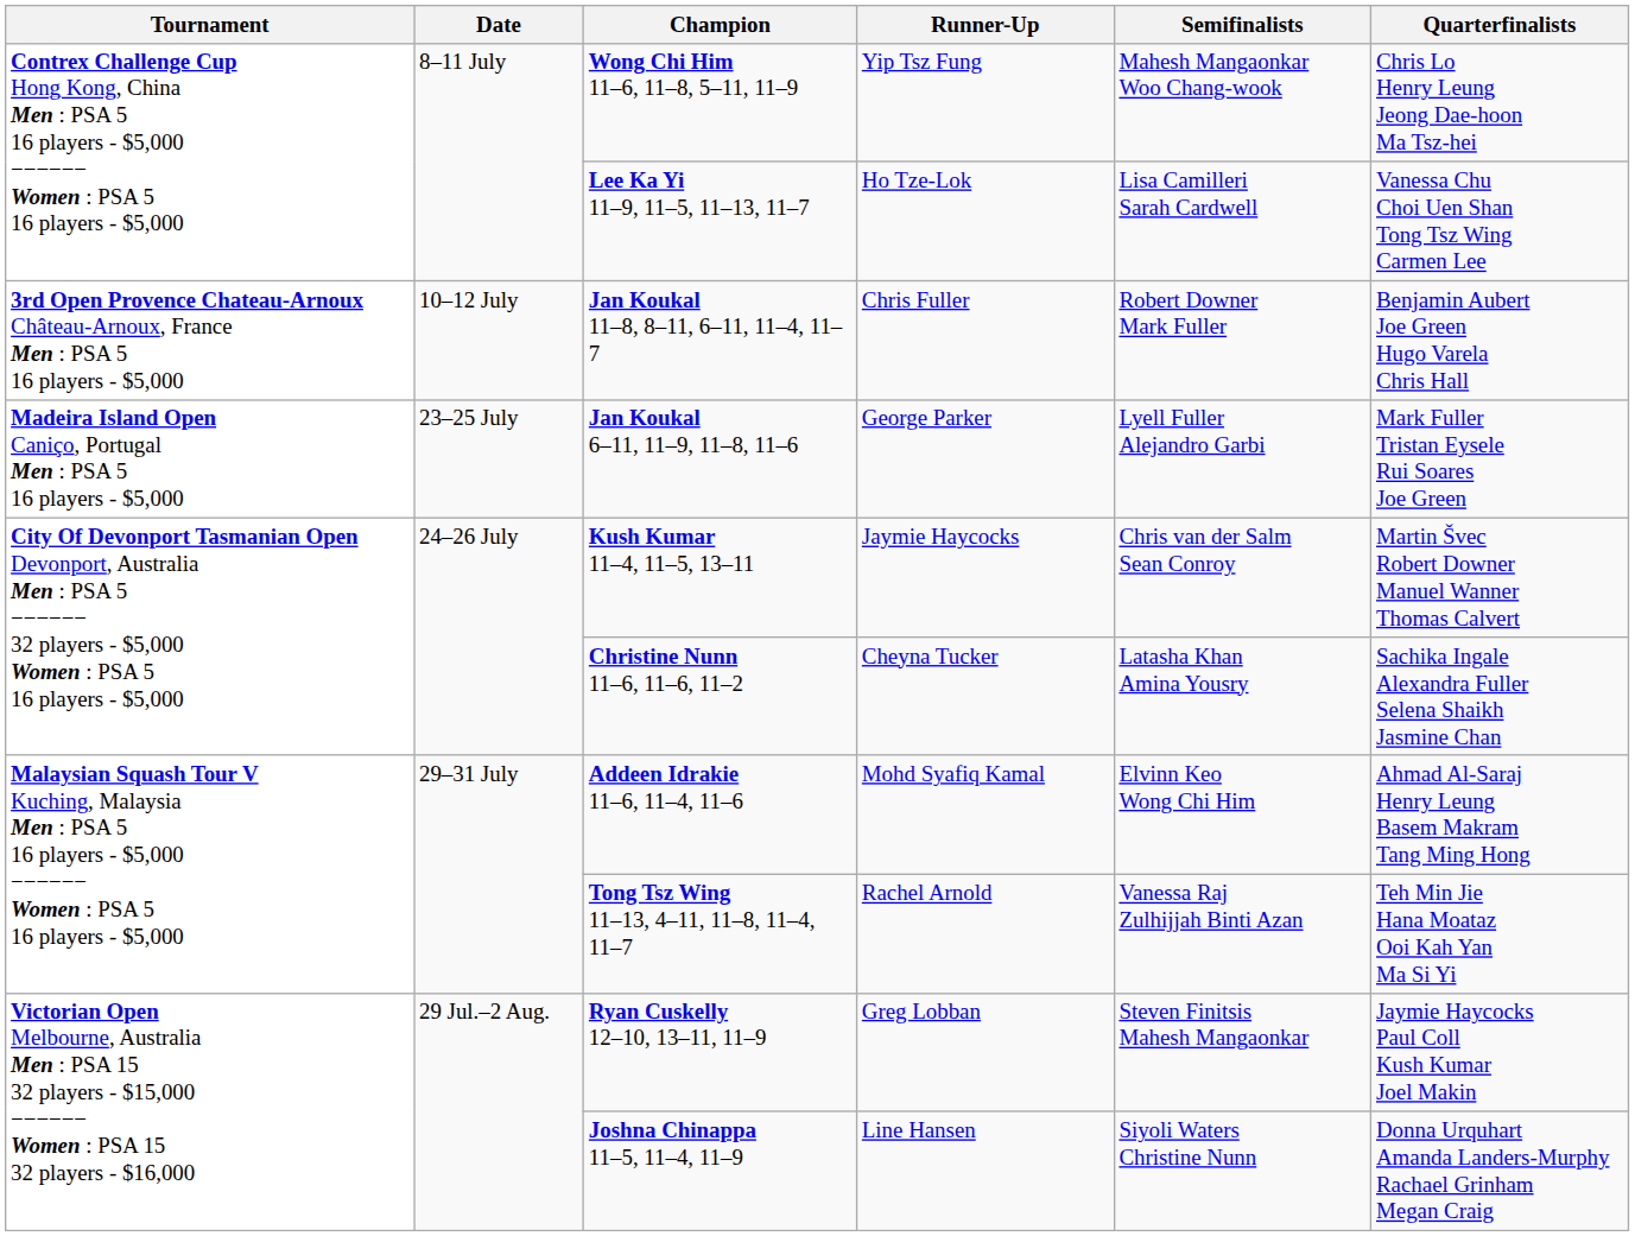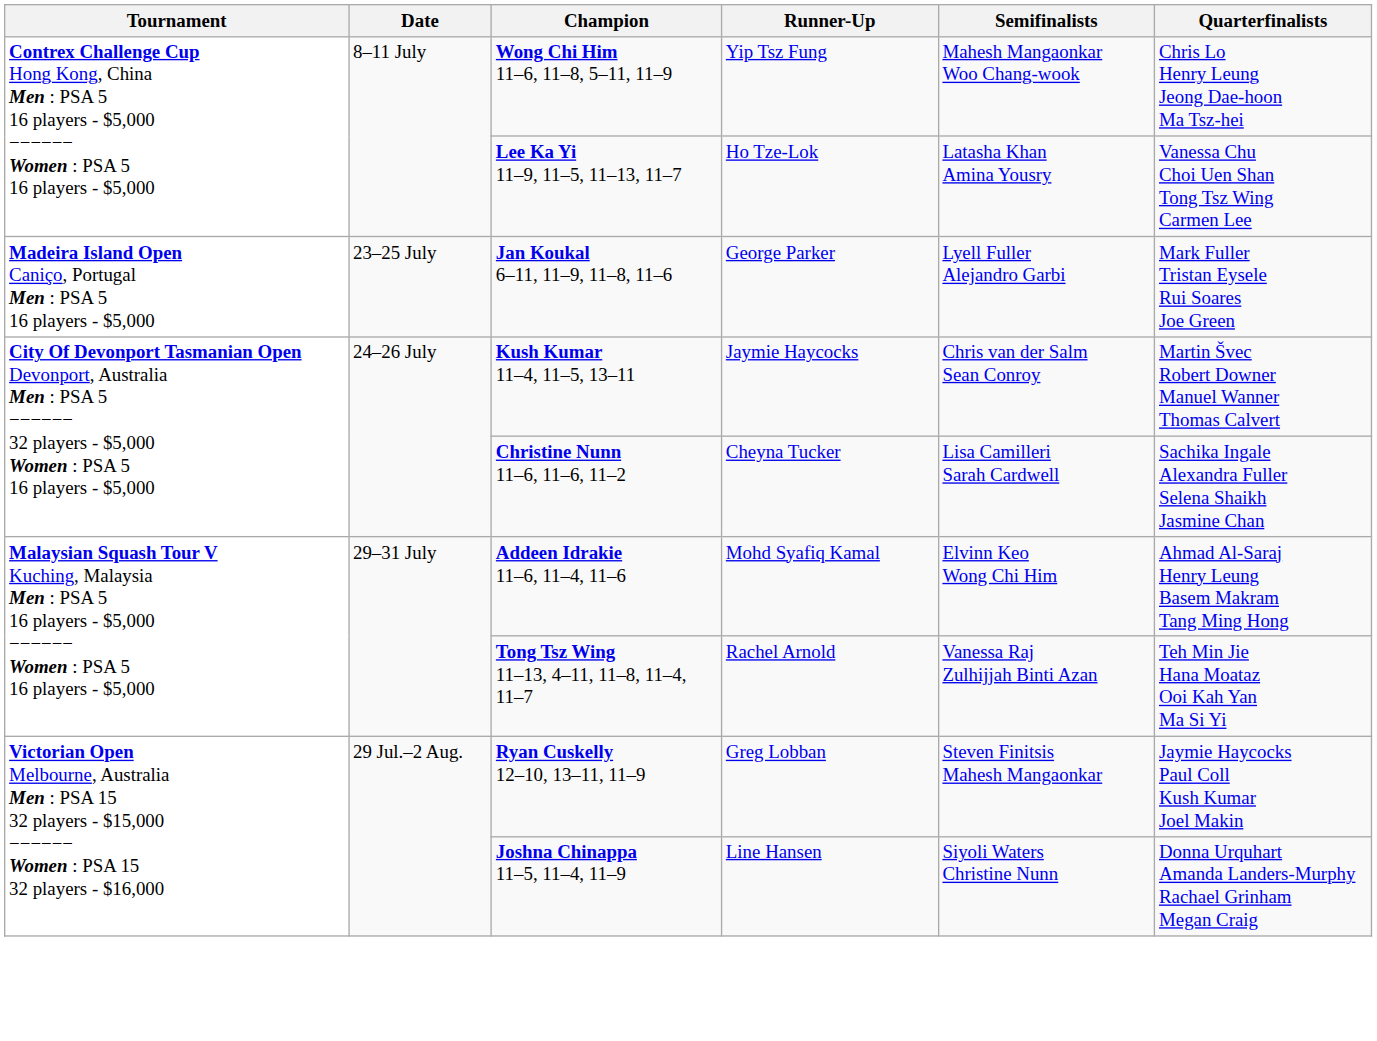 <table class="wikitable" style="font-size:88%">
 <tr>
 <th width=250>Tournament</th>
 <th width=100>Date</th>
 <th width=165>Champion</th>
 <th width=155>Runner-Up</th>
 <th width=155>Semifinalists</th>
 <th width=155>Quarterfinalists</th>
 </tr>
 <tr valign=top>
 <td rowspan=2 style="background:#fff;"><strong><a href='#'>Contrex Challenge Cup</a></strong><br> <a href='#'>Hong Kong</a>, China<br><strong> <em>Men</em> </strong>: PSA 5<br>16 players - $5,000<br>−−−−−−<br><strong> <em>Women</em> </strong>: PSA 5<br>16 players - $5,000</td>
 <td rowspan=2>8–11 July</td>
 <td> <strong><a href='#'>Wong Chi Him</a></strong><br>11–6, 11–8, 5–11, 11–9</td>
 <td> <a href='#'>Yip Tsz Fung</a></td>
 <td> <a href='#'>Mahesh Mangaonkar</a><br> <a href='#'>Woo Chang-wook</a></td>
 <td> <a href='#'>Chris Lo</a><br> <a href='#'>Henry Leung</a><br> <a href='#'>Jeong Dae-hoon</a><br> <a href='#'>Ma Tsz-hei</a></td>
 </tr>
 <tr valign=top>
 <td> <strong><a href='#'>Lee Ka Yi</a></strong><br>11–9, 11–5, 11–13, 11–7</td>
 <td> <a href='#'>Ho Tze-Lok</a></td>
-<td> <a href='#'>Lisa Camilleri</a><br> <a href='#'>Sarah Cardwell</a></td>
+<td> <a href='#'>Latasha Khan</a><br> <a href='#'>Amina Yousry</a></td>
 <td> <a href='#'>Vanessa Chu</a><br> <a href='#'>Choi Uen Shan</a><br> <a href='#'>Tong Tsz Wing</a><br> <a href='#'>Carmen Lee</a></td>
-</tr>
-<tr valign=top>
-<td style="background:#fff;"><strong><a href='#'>3rd Open Provence Chateau-Arnoux</a></strong><br> <a href='#'>Château-Arnoux</a>, France<br><strong> <em>Men</em> </strong>: PSA 5<br>16 players - $5,000</td>
-<td>10–12 July</td>
-<td> <strong><a href='#'>Jan Koukal</a></strong><br>11–8, 8–11, 6–11, 11–4, 11–7</td>
-<td> <a href='#'>Chris Fuller</a></td>
-<td> <a href='#'>Robert Downer</a><br> <a href='#'>Mark Fuller</a></td>
-<td> <a href='#'>Benjamin Aubert</a><br> <a href='#'>Joe Green</a><br> <a href='#'>Hugo Varela</a><br> <a href='#'>Chris Hall</a></td>
 </tr>
 <tr valign=top>
 <td style="background:#fff;"><strong><a href='#'>Madeira Island Open</a></strong><br> <a href='#'>Caniço</a>, Portugal<br><strong> <em>Men</em> </strong>: PSA 5<br>16 players - $5,000</td>
 <td>23–25 July</td>
 <td> <strong><a href='#'>Jan Koukal</a></strong><br>6–11, 11–9, 11–8, 11–6</td>
 <td> <a href='#'>George Parker</a></td>
 <td> <a href='#'>Lyell Fuller</a><br> <a href='#'>Alejandro Garbi</a></td>
 <td> <a href='#'>Mark Fuller</a><br> <a href='#'>Tristan Eysele</a><br> <a href='#'>Rui Soares</a><br> <a href='#'>Joe Green</a></td>
 </tr>
 <tr valign=top>
 <td rowspan=2 style="background:#fff;"><strong><a href='#'>City Of Devonport Tasmanian Open</a></strong><br> <a href='#'>Devonport</a>, Australia<br><strong> <em>Men</em> </strong>: PSA 5<br>−−−−−−<br>32 players - $5,000<br><strong> <em>Women</em> </strong>: PSA 5<br>16 players - $5,000</td>
 <td rowspan=2>24–26 July</td>
 <td> <strong><a href='#'>Kush Kumar</a></strong><br>11–4, 11–5, 13–11</td>
 <td> <a href='#'>Jaymie Haycocks</a></td>
 <td> <a href='#'>Chris van der Salm</a><br> <a href='#'>Sean Conroy</a></td>
 <td> <a href='#'>Martin Švec</a><br> <a href='#'>Robert Downer</a><br> <a href='#'>Manuel Wanner</a><br> <a href='#'>Thomas Calvert</a></td>
 </tr>
 <tr valign=top>
 <td> <strong><a href='#'>Christine Nunn</a></strong><br>11–6, 11–6, 11–2</td>
 <td> <a href='#'>Cheyna Tucker</a></td>
-<td> <a href='#'>Latasha Khan</a><br> <a href='#'>Amina Yousry</a></td>
+<td> <a href='#'>Lisa Camilleri</a><br> <a href='#'>Sarah Cardwell</a></td>
 <td> <a href='#'>Sachika Ingale</a><br> <a href='#'>Alexandra Fuller</a><br> <a href='#'>Selena Shaikh</a><br> <a href='#'>Jasmine Chan</a></td>
 </tr>
 <tr valign=top>
 <td rowspan=2 style="background:#fff;"><strong><a href='#'>Malaysian Squash Tour V</a></strong><br> <a href='#'>Kuching</a>, Malaysia<br><strong> <em>Men</em> </strong>: PSA 5<br>16 players - $5,000<br>−−−−−−<br><strong> <em>Women</em> </strong>: PSA 5<br>16 players - $5,000</td>
 <td rowspan=2>29–31 July</td>
 <td> <strong><a href='#'>Addeen Idrakie</a></strong><br>11–6, 11–4, 11–6</td>
 <td> <a href='#'>Mohd Syafiq Kamal</a></td>
 <td> <a href='#'>Elvinn Keo</a><br> <a href='#'>Wong Chi Him</a></td>
 <td> <a href='#'>Ahmad Al-Saraj</a><br> <a href='#'>Henry Leung</a><br> <a href='#'>Basem Makram</a><br> <a href='#'>Tang Ming Hong</a></td>
 </tr>
 <tr valign=top>
 <td> <strong><a href='#'>Tong Tsz Wing</a></strong><br>11–13, 4–11, 11–8, 11–4, 11–7</td>
 <td> <a href='#'>Rachel Arnold</a></td>
 <td> <a href='#'>Vanessa Raj</a><br> <a href='#'>Zulhijjah Binti Azan</a></td>
 <td> <a href='#'>Teh Min Jie</a><br> <a href='#'>Hana Moataz</a><br> <a href='#'>Ooi Kah Yan</a><br> <a href='#'>Ma Si Yi</a></td>
 </tr>
 <tr valign=top>
 <td rowspan=2 style="background:#fff;"><strong><a href='#'>Victorian Open</a></strong><br> <a href='#'>Melbourne</a>, Australia<br><strong> <em>Men</em> </strong>: PSA 15<br>32 players - $15,000<br>−−−−−−<br><strong> <em>Women</em> </strong>: PSA 15<br>32 players - $16,000</td>
 <td rowspan=2>29 Jul.–2 Aug.</td>
 <td> <strong><a href='#'>Ryan Cuskelly</a></strong><br>12–10, 13–11, 11–9</td>
 <td> <a href='#'>Greg Lobban</a></td>
 <td> <a href='#'>Steven Finitsis</a><br> <a href='#'>Mahesh Mangaonkar</a></td>
 <td> <a href='#'>Jaymie Haycocks</a><br> <a href='#'>Paul Coll</a><br> <a href='#'>Kush Kumar</a><br> <a href='#'>Joel Makin</a></td>
 </tr>
 <tr valign=top>
 <td> <strong><a href='#'>Joshna Chinappa</a></strong><br>11–5, 11–4, 11–9</td>
 <td> <a href='#'>Line Hansen</a></td>
 <td> <a href='#'>Siyoli Waters</a><br> <a href='#'>Christine Nunn</a></td>
 <td> <a href='#'>Donna Urquhart</a><br> <a href='#'>Amanda Landers-Murphy</a><br> <a href='#'>Rachael Grinham</a><br> <a href='#'>Megan Craig</a></td>
 </tr>
 </table>
